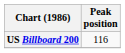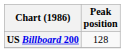 <table class="wikitable sortable plainrowheaders">
 <tr>
 <th scope="col">Chart (1986)</th>
 <th scope="col">Peak<br>position</th>
 </tr>
 <tr>
 <th scope="row">US <a href='#'><em>Billboard</em> 200</a></th>
-<td align="center">116</td>
+<td align="center">128</td>
 </tr>
 <tr>
 </tr>
 </table>
